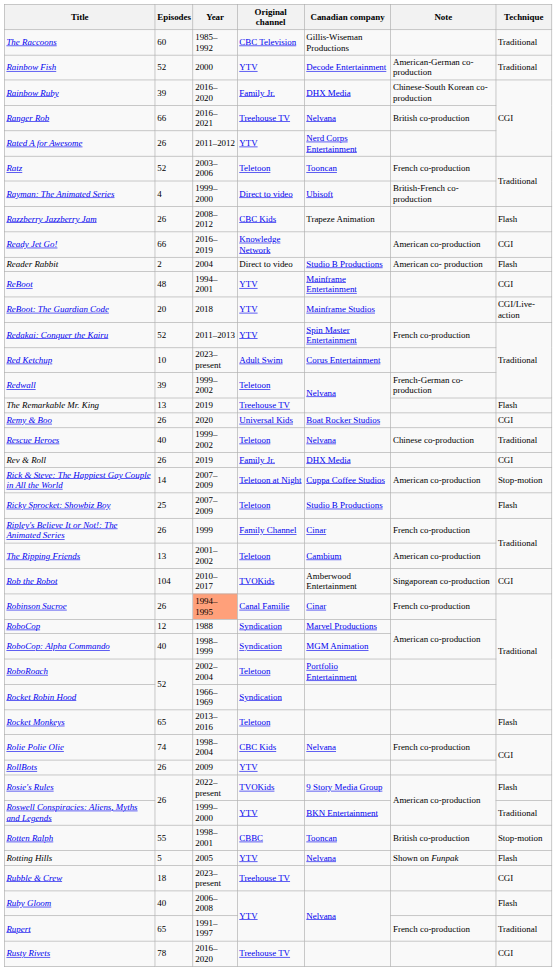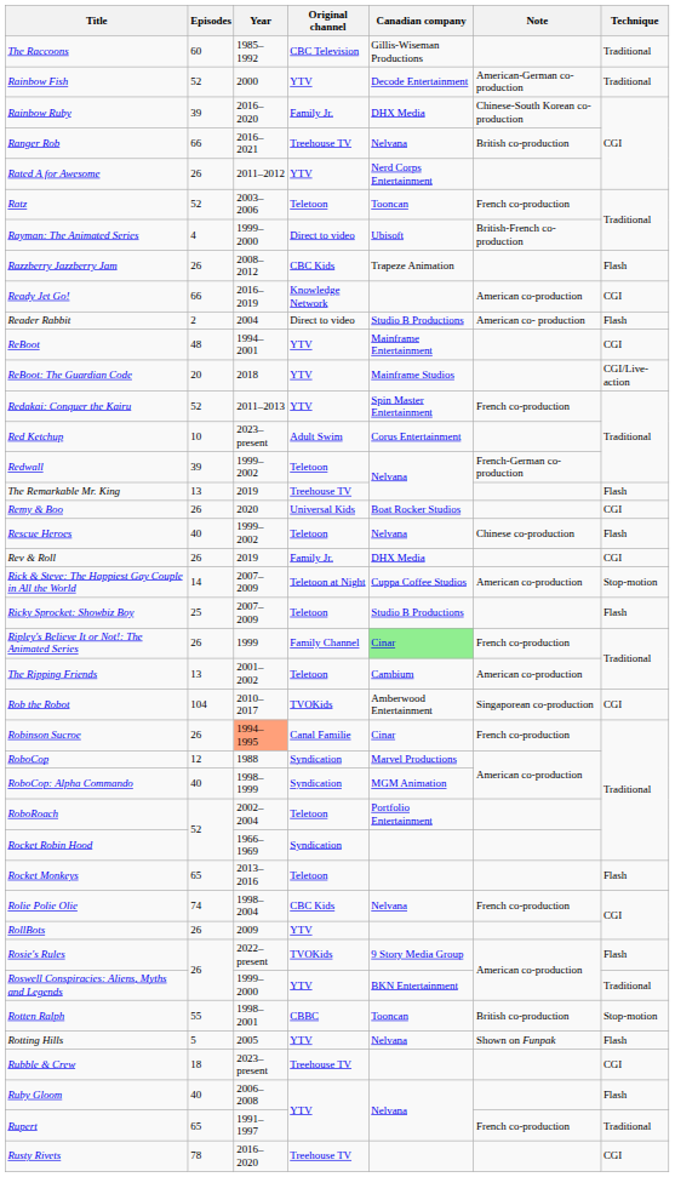 <table class="wikitable sortable" style="text-align: left; font-size:90%; width:100%;">
 <tr>
 <th>Title</th>
 <th>Episodes</th>
 <th>Year</th>
 <th>Original channel</th>
 <th>Canadian company</th>
 <th>Note</th>
 <th>Technique</th>
 </tr>
 <tr>
 <td><em><a href='#'>The Raccoons</a></em></td>
 <td>60</td>
 <td>1985–1992</td>
 <td><a href='#'>CBC Television</a></td>
 <td>Gillis-Wiseman Productions</td>
 <td></td>
 <td>Traditional</td>
 </tr>
 <tr>
 <td><em><a href='#'>Rainbow Fish</a></em></td>
 <td>52</td>
 <td>2000</td>
 <td><a href='#'>YTV</a></td>
 <td><a href='#'>Decode Entertainment</a></td>
 <td>American-German co-production</td>
 <td>Traditional</td>
 </tr>
 <tr>
 <td><em><a href='#'>Rainbow Ruby</a></em></td>
 <td>39</td>
 <td>2016–2020</td>
 <td><a href='#'>Family Jr.</a></td>
 <td><a href='#'>DHX Media</a></td>
 <td>Chinese-South Korean co-production</td>
 <td rowspan="3">CGI</td>
 </tr>
 <tr>
 <td><em><a href='#'>Ranger Rob</a></em></td>
 <td>66</td>
 <td>2016–2021</td>
 <td><a href='#'>Treehouse TV</a></td>
 <td><a href='#'>Nelvana</a></td>
 <td>British co-production</td>
 </tr>
 <tr>
 <td><em><a href='#'>Rated A for Awesome</a></em></td>
 <td>26</td>
 <td>2011–2012</td>
 <td><a href='#'>YTV</a></td>
 <td><a href='#'>Nerd Corps Entertainment</a></td>
 <td></td>
 </tr>
 <tr>
 <td><em><a href='#'>Ratz</a></em></td>
 <td>52</td>
 <td>2003–2006</td>
 <td><a href='#'>Teletoon</a></td>
 <td><a href='#'>Tooncan</a></td>
 <td>French co-production</td>
 <td rowspan="2">Traditional</td>
 </tr>
 <tr>
 <td><em><a href='#'>Rayman: The Animated Series</a></em></td>
 <td>4</td>
 <td>1999–2000</td>
 <td><a href='#'>Direct to video</a></td>
 <td><a href='#'>Ubisoft</a></td>
 <td>British-French co-production</td>
 </tr>
 <tr>
 <td><em><a href='#'>Razzberry Jazzberry Jam</a></em></td>
 <td>26</td>
 <td>2008–2012</td>
 <td><a href='#'>CBC Kids</a></td>
 <td>Trapeze Animation</td>
 <td></td>
 <td>Flash</td>
 </tr>
 <tr>
 <td><em><a href='#'>Ready Jet Go!</a></em></td>
 <td>66</td>
 <td>2016–2019</td>
 <td><a href='#'>Knowledge Network</a></td>
 <td></td>
 <td>American co-production</td>
 <td>CGI</td>
 </tr>
 <tr>
 <td><em>Reader Rabbit</em></td>
 <td>2</td>
 <td>2004</td>
 <td>Direct to video</td>
 <td><a href='#'>Studio B Productions</a></td>
 <td>American co- production</td>
 <td>Flash</td>
 </tr>
 <tr>
 <td><em><a href='#'>ReBoot</a></em></td>
 <td>48</td>
 <td>1994–2001</td>
 <td><a href='#'>YTV</a></td>
 <td><a href='#'>Mainframe Entertainment</a></td>
 <td></td>
 <td>CGI</td>
 </tr>
 <tr>
 <td><em><a href='#'>ReBoot: The Guardian Code</a></em></td>
 <td>20</td>
 <td>2018</td>
 <td><a href='#'>YTV</a></td>
 <td><a href='#'>Mainframe Studios</a></td>
 <td></td>
 <td>CGI/Live-action</td>
 </tr>
 <tr>
 <td><em><a href='#'>Redakai: Conquer the Kairu</a></em></td>
 <td>52</td>
 <td>2011–2013</td>
 <td><a href='#'>YTV</a></td>
 <td><a href='#'>Spin Master Entertainment</a></td>
 <td>French co-production</td>
 <td rowspan="3">Traditional</td>
 </tr>
 <tr>
 <td><em><a href='#'>Red Ketchup</a></em></td>
 <td>10</td>
 <td>2023–present</td>
 <td><a href='#'>Adult Swim</a></td>
 <td><a href='#'>Corus Entertainment</a></td>
 <td></td>
 </tr>
 <tr>
 <td><em><a href='#'>Redwall</a></em></td>
 <td>39</td>
 <td>1999–2002</td>
 <td><a href='#'>Teletoon</a></td>
 <td rowspan="2"><a href='#'>Nelvana</a></td>
 <td>French-German co-production</td>
 </tr>
 <tr>
 <td><em>The Remarkable Mr. King</em></td>
 <td>13</td>
 <td>2019</td>
 <td><a href='#'>Treehouse TV</a></td>
 <td></td>
 <td>Flash</td>
 </tr>
 <tr>
 <td><em><a href='#'>Remy & Boo</a></em></td>
 <td>26</td>
 <td>2020</td>
 <td><a href='#'>Universal Kids</a></td>
 <td><a href='#'>Boat Rocker Studios</a></td>
 <td></td>
 <td>CGI</td>
 </tr>
 <tr>
 <td><em><a href='#'>Rescue Heroes</a></em></td>
 <td>40</td>
 <td>1999–2002</td>
 <td><a href='#'>Teletoon</a></td>
 <td><a href='#'>Nelvana</a></td>
 <td>Chinese co-production</td>
-<td>Traditional</td>
+<td>Flash</td>
 </tr>
 <tr>
 <td><em>Rev & Roll</em></td>
 <td>26</td>
 <td>2019</td>
 <td><a href='#'>Family Jr.</a></td>
 <td><a href='#'>DHX Media</a></td>
 <td></td>
 <td>CGI</td>
 </tr>
 <tr>
 <td><em><a href='#'>Rick & Steve: The Happiest Gay Couple in All the World</a></em></td>
 <td>14</td>
 <td>2007–2009</td>
 <td><a href='#'>Teletoon at Night</a></td>
 <td><a href='#'>Cuppa Coffee Studios</a></td>
 <td>American co-production</td>
 <td>Stop-motion</td>
 </tr>
 <tr>
 <td><em><a href='#'>Ricky Sprocket: Showbiz Boy</a></em></td>
 <td>25</td>
 <td>2007–2009</td>
 <td><a href='#'>Teletoon</a></td>
 <td><a href='#'>Studio B Productions</a></td>
 <td></td>
 <td>Flash</td>
 </tr>
 <tr>
 <td><em><a href='#'>Ripley's Believe It or Not!: The Animated Series</a></em></td>
 <td>26</td>
 <td>1999</td>
 <td><a href='#'>Family Channel</a></td>
-<td><a href='#'>Cinar</a></td>
+<td style="background: lightgreen;"><a href='#'>Cinar</a></td>
 <td>French co-production</td>
 <td rowspan="2">Traditional</td>
 </tr>
 <tr>
 <td><em><a href='#'>The Ripping Friends</a></em></td>
 <td>13</td>
 <td>2001–2002</td>
 <td><a href='#'>Teletoon</a></td>
 <td><a href='#'>Cambium</a></td>
 <td>American co-production</td>
 </tr>
 <tr>
 <td><em><a href='#'>Rob the Robot</a></em></td>
 <td>104</td>
 <td>2010–2017</td>
 <td><a href='#'>TVOKids</a></td>
 <td>Amberwood Entertainment</td>
 <td>Singaporean co-production</td>
 <td>CGI</td>
 </tr>
 <tr>
 <td><em><a href='#'>Robinson Sucroe</a></em></td>
 <td>26</td>
 <td style="background: lightsalmon;">1994–1995</td>
 <td><a href='#'>Canal Familie</a></td>
 <td><a href='#'>Cinar</a></td>
 <td>French co-production</td>
 <td rowspan="5">Traditional</td>
 </tr>
 <tr>
 <td><em><a href='#'>RoboCop</a></em></td>
 <td>12</td>
 <td>1988</td>
 <td><a href='#'>Syndication</a></td>
 <td><a href='#'>Marvel Productions</a></td>
 <td rowspan="2">American co-production</td>
 </tr>
 <tr>
 <td><em><a href='#'>RoboCop: Alpha Commando</a></em></td>
 <td>40</td>
 <td>1998–1999</td>
 <td><a href='#'>Syndication</a></td>
 <td><a href='#'>MGM Animation</a></td>
 </tr>
 <tr>
 <td><em><a href='#'>RoboRoach</a></em></td>
 <td rowspan="2">52</td>
 <td>2002–2004</td>
 <td><a href='#'>Teletoon</a></td>
 <td><a href='#'>Portfolio Entertainment</a></td>
 <td></td>
 </tr>
 <tr>
 <td><em><a href='#'>Rocket Robin Hood</a></em></td>
 <td>1966–1969</td>
 <td><a href='#'>Syndication</a></td>
 <td></td>
 <td></td>
 </tr>
 <tr>
 <td><em><a href='#'>Rocket Monkeys</a></em></td>
 <td>65</td>
 <td>2013–2016</td>
 <td><a href='#'>Teletoon</a></td>
 <td></td>
 <td></td>
 <td>Flash</td>
 </tr>
 <tr>
 <td><em><a href='#'>Rolie Polie Olie</a></em></td>
 <td>74</td>
 <td>1998–2004</td>
 <td><a href='#'>CBC Kids</a></td>
 <td><a href='#'>Nelvana</a></td>
 <td>French co-production</td>
 <td rowspan="2">CGI</td>
 </tr>
 <tr>
 <td><em><a href='#'>RollBots</a></em></td>
 <td>26</td>
 <td>2009</td>
 <td><a href='#'>YTV</a></td>
 <td></td>
 <td></td>
 </tr>
 <tr>
 <td><em><a href='#'>Rosie's Rules</a></em></td>
 <td rowspan="2">26</td>
 <td>2022–present</td>
 <td><a href='#'>TVOKids</a></td>
 <td><a href='#'>9 Story Media Group</a></td>
 <td rowspan="2">American co-production</td>
 <td>Flash</td>
 </tr>
 <tr>
 <td><em><a href='#'>Roswell Conspiracies: Aliens, Myths and Legends</a></em></td>
 <td>1999–2000</td>
 <td><a href='#'>YTV</a></td>
 <td><a href='#'>BKN Entertainment</a></td>
 <td>Traditional</td>
 </tr>
 <tr>
 <td><em><a href='#'>Rotten Ralph</a></em></td>
 <td>55</td>
 <td>1998–2001</td>
 <td><a href='#'>CBBC</a></td>
 <td><a href='#'>Tooncan</a></td>
 <td>British co-production</td>
 <td>Stop-motion</td>
 </tr>
 <tr>
 <td><em>Rotting Hills</em></td>
 <td>5</td>
 <td>2005</td>
 <td><a href='#'>YTV</a></td>
 <td><a href='#'>Nelvana</a></td>
 <td>Shown on <em>Funpak</em></td>
 <td>Flash</td>
 </tr>
 <tr>
 <td><em><a href='#'>Rubble & Crew</a></em></td>
 <td>18</td>
 <td>2023–present</td>
 <td><a href='#'>Treehouse TV</a></td>
 <td></td>
 <td></td>
 <td>CGI</td>
 </tr>
 <tr>
 <td><em><a href='#'>Ruby Gloom</a></em></td>
 <td>40</td>
 <td>2006–2008</td>
 <td rowspan="2"><a href='#'>YTV</a></td>
 <td rowspan="2"><a href='#'>Nelvana</a></td>
 <td></td>
 <td>Flash</td>
 </tr>
 <tr>
 <td><em><a href='#'>Rupert</a></em></td>
 <td>65</td>
 <td>1991–1997</td>
 <td>French co-production</td>
 <td>Traditional</td>
 </tr>
 <tr>
 <td><em><a href='#'>Rusty Rivets</a></em></td>
 <td>78</td>
 <td>2016–2020</td>
 <td><a href='#'>Treehouse TV</a></td>
 <td></td>
 <td></td>
 <td>CGI</td>
 </tr>
 </table>
